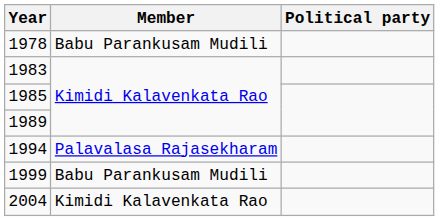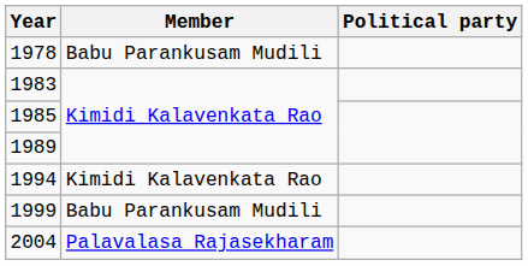 <table class="wikitable sortable">
 <tr>
 <th>Year</th>
 <th>Member</th>
 <th colspan="2">Political party</th>
 </tr>
 <tr>
 <td>1978</td>
 <td>Babu Parankusam Mudili</td>
 <td></td>
 </tr>
 <tr>
 <td>1983</td>
 <td rowspan=3><a href='#'>Kimidi Kalavenkata Rao</a></td>
 <td></td>
 </tr>
 <tr>
 <td>1985</td>
 </tr>
 <tr>
 <td>1989</td>
 </tr>
 <tr>
 <td>1994</td>
-<td><a href='#'>Palavalasa Rajasekharam</a></td>
+<td>Kimidi Kalavenkata Rao</td>
 <td></td>
 </tr>
 <tr>
 <td>1999</td>
 <td>Babu Parankusam Mudili</td>
 <td></td>
 </tr>
 <tr>
 <td>2004</td>
-<td>Kimidi Kalavenkata Rao</td>
+<td><a href='#'>Palavalasa Rajasekharam</a></td>
 </tr>
 </table>
